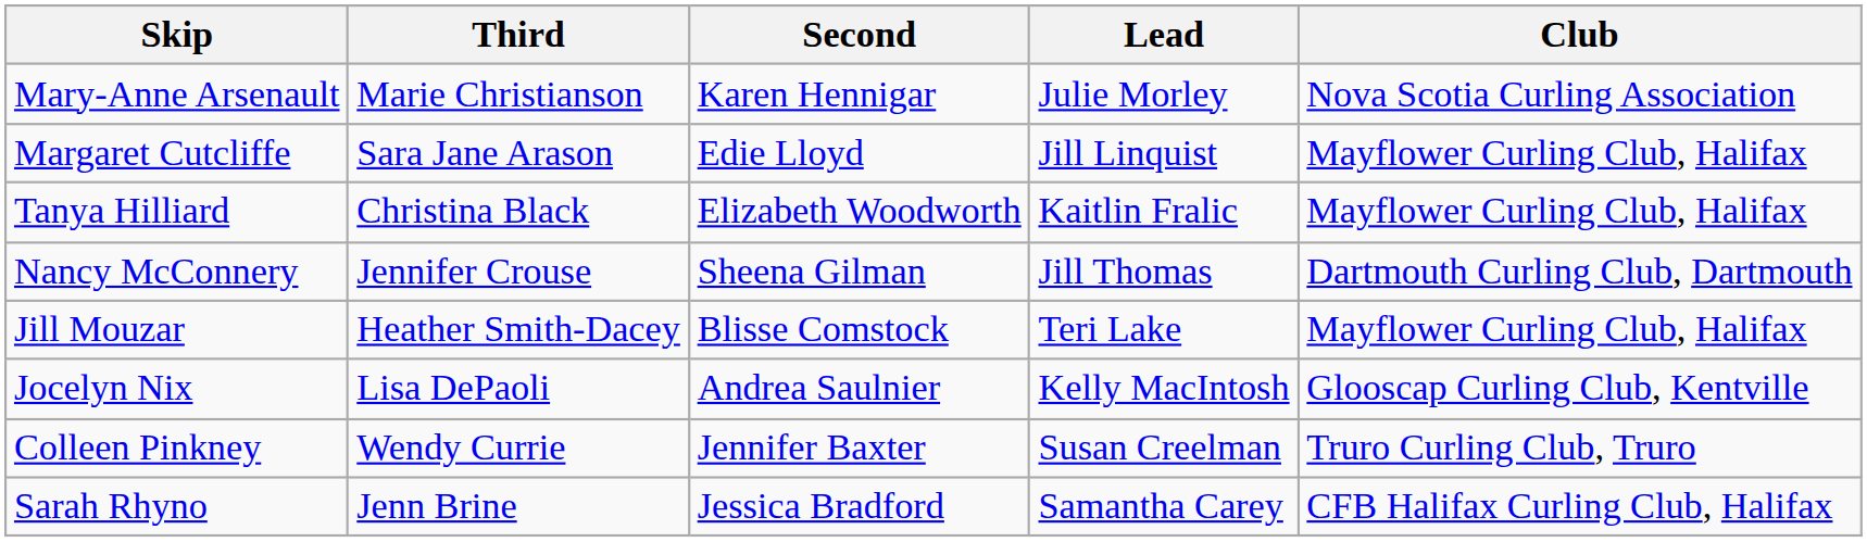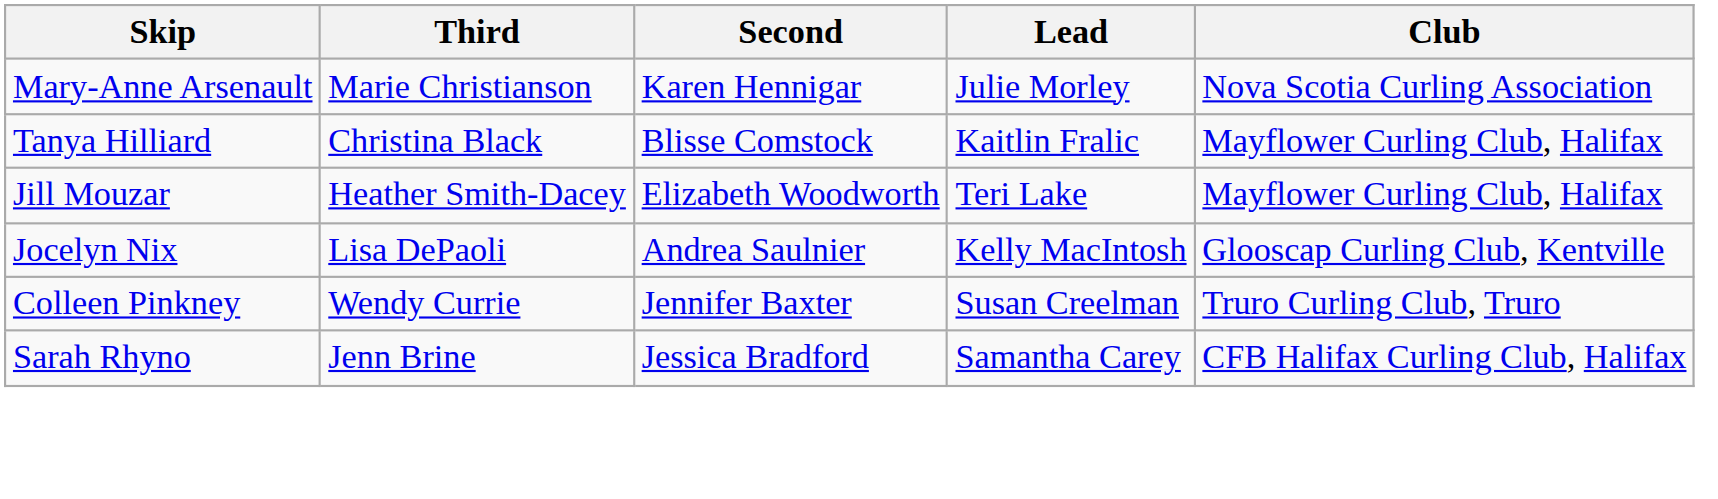 <table class="wikitable">
 <tr>
 <th>Skip</th>
 <th>Third</th>
 <th>Second</th>
 <th>Lead</th>
 <th>Club</th>
 </tr>
 <tr>
 <td><a href='#'>Mary-Anne Arsenault</a></td>
 <td><a href='#'>Marie Christianson</a></td>
 <td><a href='#'>Karen Hennigar</a></td>
 <td><a href='#'>Julie Morley</a></td>
 <td><a href='#'>Nova Scotia Curling Association</a></td>
 </tr>
 <tr>
-<td><a href='#'>Margaret Cutcliffe</a></td>
-<td><a href='#'>Sara Jane Arason</a></td>
-<td><a href='#'>Edie Lloyd</a></td>
-<td><a href='#'>Jill Linquist</a></td>
-<td><a href='#'>Mayflower Curling Club</a>, <a href='#'>Halifax</a></td>
-</tr>
-<tr>
 <td><a href='#'>Tanya Hilliard</a></td>
 <td><a href='#'>Christina Black</a></td>
-<td><a href='#'>Elizabeth Woodworth</a></td>
+<td><a href='#'>Blisse Comstock</a></td>
 <td><a href='#'>Kaitlin Fralic</a></td>
 <td><a href='#'>Mayflower Curling Club</a>, <a href='#'>Halifax</a></td>
 </tr>
 <tr>
-<td><a href='#'>Nancy McConnery</a></td>
-<td><a href='#'>Jennifer Crouse</a></td>
-<td><a href='#'>Sheena Gilman</a></td>
-<td><a href='#'>Jill Thomas</a></td>
-<td><a href='#'>Dartmouth Curling Club</a>, <a href='#'>Dartmouth</a></td>
-</tr>
-<tr>
 <td><a href='#'>Jill Mouzar</a></td>
 <td><a href='#'>Heather Smith-Dacey</a></td>
-<td><a href='#'>Blisse Comstock</a></td>
+<td><a href='#'>Elizabeth Woodworth</a></td>
 <td><a href='#'>Teri Lake</a></td>
 <td><a href='#'>Mayflower Curling Club</a>, <a href='#'>Halifax</a></td>
 </tr>
 <tr>
 <td><a href='#'>Jocelyn Nix</a></td>
 <td><a href='#'>Lisa DePaoli</a></td>
 <td><a href='#'>Andrea Saulnier</a></td>
 <td><a href='#'>Kelly MacIntosh</a></td>
 <td><a href='#'>Glooscap Curling Club</a>, <a href='#'>Kentville</a></td>
 </tr>
 <tr>
 <td><a href='#'>Colleen Pinkney</a></td>
 <td><a href='#'>Wendy Currie</a></td>
 <td><a href='#'>Jennifer Baxter</a></td>
 <td><a href='#'>Susan Creelman</a></td>
 <td><a href='#'>Truro Curling Club</a>, <a href='#'>Truro</a></td>
 </tr>
 <tr>
 <td><a href='#'>Sarah Rhyno</a></td>
 <td><a href='#'>Jenn Brine</a></td>
 <td><a href='#'>Jessica Bradford</a></td>
 <td><a href='#'>Samantha Carey</a></td>
 <td><a href='#'>CFB Halifax Curling Club</a>, <a href='#'>Halifax</a></td>
 </tr>
 </table>
